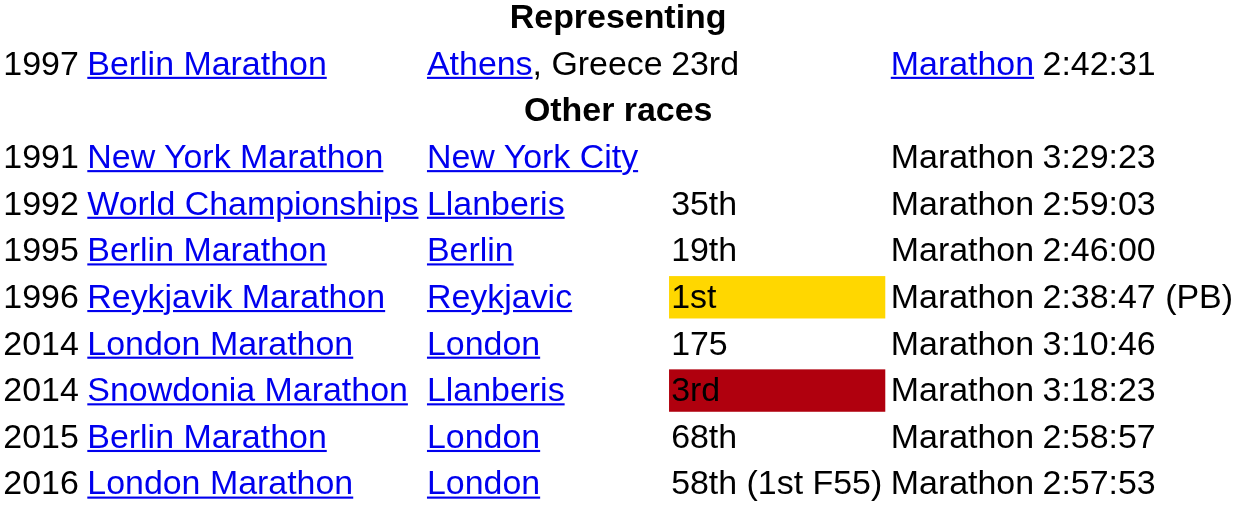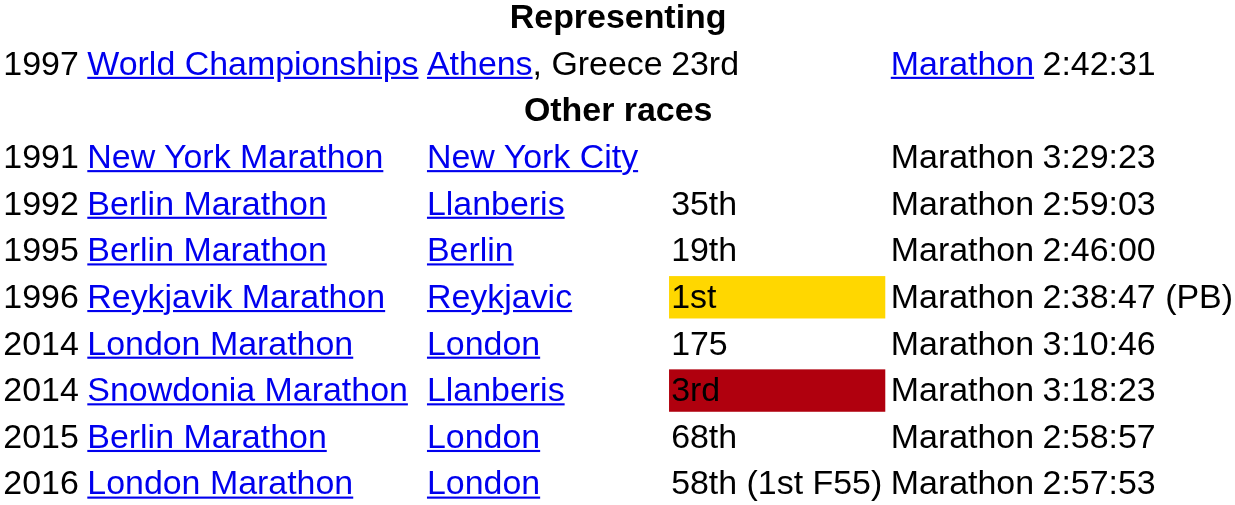 <table>
 <tr>
 <th colspan="6">Representing </th>
 </tr>
 <tr>
 <td>1997</td>
-<td><a href='#'>Berlin Marathon</a></td>
+<td><a href='#'>World Championships</a></td>
 <td><a href='#'>Athens</a>, Greece</td>
 <td>23rd</td>
 <td><a href='#'>Marathon</a></td>
 <td>2:42:31</td>
 </tr>
 <tr>
 <th colspan="6">Other races</th>
 </tr>
 <tr>
 <td>1991</td>
 <td><a href='#'>New York Marathon</a></td>
 <td><a href='#'>New York City</a></td>
 <td></td>
 <td>Marathon</td>
 <td>3:29:23</td>
 </tr>
 <tr>
 <td>1992</td>
-<td><a href='#'>World Championships</a></td>
+<td><a href='#'>Berlin Marathon</a></td>
 <td><a href='#'>Llanberis</a></td>
 <td>35th</td>
 <td>Marathon</td>
 <td>2:59:03</td>
 </tr>
 <tr>
 <td>1995</td>
 <td><a href='#'>Berlin Marathon</a></td>
 <td><a href='#'>Berlin</a></td>
 <td>19th</td>
 <td>Marathon</td>
 <td>2:46:00</td>
 </tr>
 <tr>
 <td>1996</td>
 <td><a href='#'>Reykjavik Marathon</a></td>
 <td><a href='#'>Reykjavic</a></td>
 <td bgcolor="gold">1st</td>
 <td>Marathon</td>
 <td>2:38:47 (PB)</td>
 </tr>
 <tr>
 <td>2014</td>
 <td><a href='#'>London Marathon</a></td>
 <td><a href='#'>London</a></td>
 <td>175</td>
 <td>Marathon</td>
 <td>3:10:46</td>
 </tr>
 <tr>
 <td>2014</td>
 <td><a href='#'>Snowdonia Marathon</a></td>
 <td><a href='#'>Llanberis</a></td>
 <td bgcolor="bronze">3rd</td>
 <td>Marathon</td>
 <td>3:18:23</td>
 </tr>
 <tr>
 <td>2015</td>
 <td><a href='#'>Berlin Marathon</a></td>
 <td><a href='#'>London</a></td>
 <td>68th</td>
 <td>Marathon</td>
 <td>2:58:57</td>
 </tr>
 <tr>
 <td>2016</td>
 <td><a href='#'>London Marathon</a></td>
 <td><a href='#'>London</a></td>
 <td>58th (1st F55)</td>
 <td>Marathon</td>
 <td>2:57:53</td>
 </tr>
 </table>
